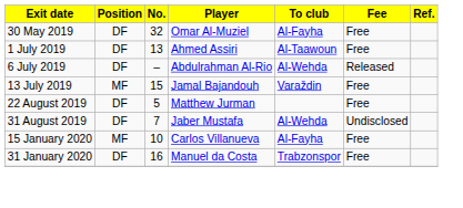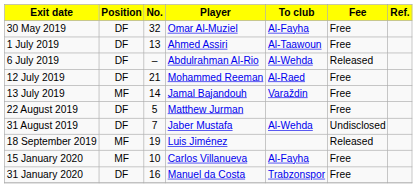 <table class="wikitable sortable">
 <tr>
 <th style="background:yellow; color:black;"><strong>Exit date</strong></th>
 <th style="background:yellow; color:black;"><strong>Position</strong></th>
 <th style="background:yellow; color:black;"><strong>No.</strong></th>
 <th style="background:yellow; color:black;"><strong>Player</strong></th>
 <th style="background:yellow; color:black;"><strong>To club</strong></th>
 <th style="background:yellow; color:black;"><strong>Fee</strong></th>
 <th style="background:yellow; color:black;"><strong>Ref.</strong></th>
 </tr>
 <tr>
 <td>30 May 2019</td>
 <td style="text-align:center;">DF</td>
 <td style="text-align:center;">32</td>
 <td style="text-align:left;"> <a href='#'>Omar Al-Muziel</a></td>
 <td style="text-align:left;"> <a href='#'>Al-Fayha</a></td>
 <td>Free</td>
 <td></td>
 </tr>
 <tr>
 <td>1 July 2019</td>
 <td style="text-align:center;">DF</td>
 <td style="text-align:center;">13</td>
 <td style="text-align:left;"> <a href='#'>Ahmed Assiri</a></td>
 <td style="text-align:left;"> <a href='#'>Al-Taawoun</a></td>
 <td>Free</td>
 <td></td>
 </tr>
 <tr>
 <td>6 July 2019</td>
 <td style="text-align:center;">DF</td>
 <td style="text-align:center;">–</td>
 <td style="text-align:left;"> <a href='#'>Abdulrahman Al-Rio</a></td>
 <td style="text-align:left;"> <a href='#'>Al-Wehda</a></td>
 <td>Released</td>
 <td></td>
 </tr>
 <tr>
+<td>12 July 2019</td>
+<td style="text-align:center;">DF</td>
+<td style="text-align:center;">21</td>
+<td style="text-align:left;"> <a href='#'>Mohammed Reeman</a></td>
+<td style="text-align:left;"> <a href='#'>Al-Raed</a></td>
+<td>Free</td>
+<td></td>
+</tr>
+<tr>
 <td>13 July 2019</td>
 <td style="text-align:center;">MF</td>
-<td style="text-align:center;">15</td>
+<td style="text-align:center;">14</td>
 <td style="text-align:left;"> <a href='#'>Jamal Bajandouh</a></td>
 <td style="text-align:left;"> <a href='#'>Varaždin</a></td>
 <td>Free</td>
 <td></td>
 </tr>
 <tr>
 <td>22 August 2019</td>
 <td style="text-align:center;">DF</td>
 <td style="text-align:center;">5</td>
 <td style="text-align:left;"> <a href='#'>Matthew Jurman</a></td>
 <td style="text-align:left;"></td>
 <td>Free</td>
 <td></td>
 </tr>
 <tr>
 <td>31 August 2019</td>
 <td style="text-align:center;">DF</td>
 <td style="text-align:center;">7</td>
 <td style="text-align:left;"> <a href='#'>Jaber Mustafa</a></td>
 <td style="text-align:left;"> <a href='#'>Al-Wehda</a></td>
 <td>Undisclosed</td>
 <td></td>
 </tr>
 <tr>
+<td>18 September 2019</td>
+<td style="text-align:center;">MF</td>
+<td style="text-align:center;">19</td>
+<td style="text-align:left;"> <a href='#'>Luis Jiménez</a></td>
+<td style="text-align:left;"></td>
+<td>Released</td>
+<td></td>
+</tr>
+<tr>
 <td>15 January 2020</td>
 <td style="text-align:center;">MF</td>
 <td style="text-align:center;">10</td>
 <td style="text-align:left;"> <a href='#'>Carlos Villanueva</a></td>
 <td style="text-align:left;"> <a href='#'>Al-Fayha</a></td>
 <td>Free</td>
 <td></td>
 </tr>
 <tr>
 <td>31 January 2020</td>
 <td style="text-align:center;">DF</td>
 <td style="text-align:center;">16</td>
 <td style="text-align:left;"> <a href='#'>Manuel da Costa</a></td>
 <td style="text-align:left;"> <a href='#'>Trabzonspor</a></td>
 <td>Free</td>
 <td></td>
 </tr>
 <tr>
 </tr>
 </table>
